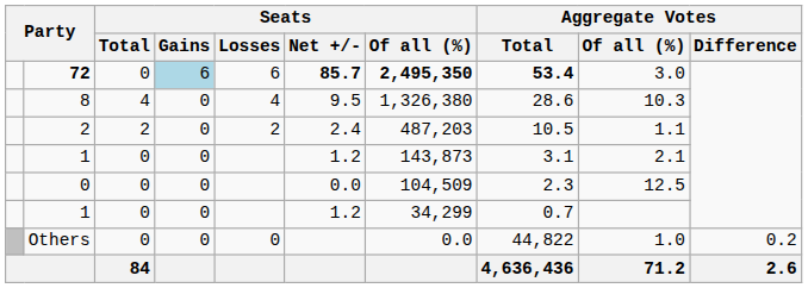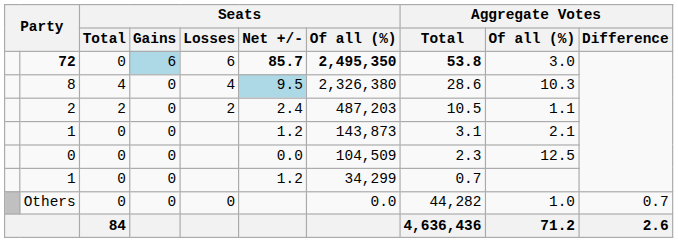 <table class="wikitable sortable" style="text-align:right; font-size:95%;">
 <tr>
 <th colspan="2" rowspan="2">Party</th>
 <th colspan="5">Seats</th>
 <th colspan="3">Aggregate Votes</th>
 </tr>
 <tr>
 <th>Total</th>
 <th>Gains</th>
 <th>Losses</th>
 <th>Net +/-</th>
 <th>Of all (%)</th>
 <th>Total</th>
 <th>Of all (%)</th>
 <th>Difference</th>
 </tr>
 <tr>
 <td></td>
 <td><strong>72</strong></td>
 <td>0</td>
 <td style="background: lightblue;">6</td>
 <td>6</td>
 <td><strong>85.7</strong></td>
 <td><strong>2,495,350</strong></td>
-<td><strong>53.4</strong></td>
+<td><strong>53.8</strong></td>
 <td>3.0</td>
 </tr>
 <tr>
 <td></td>
 <td>8</td>
 <td>4</td>
 <td>0</td>
 <td>4</td>
-<td>9.5</td>
-<td>1,326,380</td>
+<td style="background: lightblue;">9.5</td>
+<td>2,326,380</td>
 <td>28.6</td>
 <td>10.3</td>
 </tr>
 <tr>
 <td></td>
 <td>2</td>
 <td>2</td>
 <td>0</td>
 <td>2</td>
 <td>2.4</td>
 <td>487,203</td>
 <td>10.5</td>
 <td>1.1</td>
 </tr>
 <tr>
 <td></td>
 <td>1</td>
 <td>0</td>
 <td>0</td>
 <td></td>
 <td>1.2</td>
 <td>143,873</td>
 <td>3.1</td>
 <td>2.1</td>
 </tr>
 <tr>
 <td></td>
 <td>0</td>
 <td>0</td>
 <td>0</td>
 <td></td>
 <td>0.0</td>
 <td>104,509</td>
 <td>2.3</td>
 <td>12.5</td>
 </tr>
 <tr>
 <td></td>
 <td>1</td>
 <td>0</td>
 <td>0</td>
 <td></td>
 <td>1.2</td>
 <td>34,299</td>
 <td>0.7</td>
 <td></td>
 </tr>
 <tr>
 <td style="background:silver;"> </td>
 <td align=left>Others</td>
 <td>0</td>
 <td>0</td>
 <td>0</td>
 <td></td>
 <td>0.0</td>
-<td>44,822</td>
+<td>44,282</td>
 <td>1.0</td>
-<td>0.2</td>
+<td>0.7</td>
 </tr>
 <tr class="sortbottom">
 <td style="background:#f2f2f2;" colspan="2"></td>
 <td style="background:#f2f2f2;"><strong>84</strong></td>
 <td style="background:#f2f2f2;"></td>
 <td style="background:#f2f2f2;"></td>
 <td style="background:#f2f2f2;"></td>
 <td style="background:#f2f2f2;"></td>
 <td style="background:#f2f2f2;"><strong>4,636,436</strong></td>
 <td style="background:#f2f2f2;"><strong>71.2</strong></td>
 <td style="background:#f2f2f2;"><strong>2.6</strong></td>
 </tr>
 </table>
